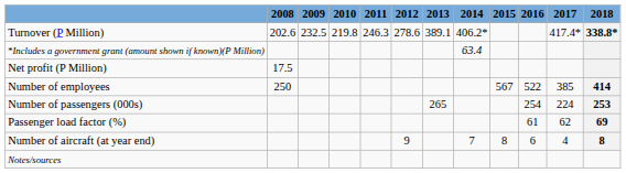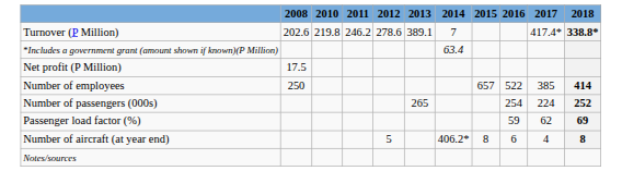 <table class="wikitable" style="margin:auto;">
 <tr>
 <th style="background: #75aadb;"></th>
 <th style="background: #75aadb;">2008</th>
-<th style="background: #75aadb;">2009</th>
 <th style="background: #75aadb;">2010</th>
 <th style="background: #75aadb;">2011</th>
 <th style="background: #75aadb;">2012</th>
 <th style="background: #75aadb;">2013</th>
 <th style="background: #75aadb;">2014</th>
 <th style="background: #75aadb;">2015</th>
 <th style="background: #75aadb;">2016</th>
 <th style="background: #75aadb;">2017</th>
 <th style="background: #75aadb;">2018</th>
 </tr>
 <tr>
 <td>Turnover (<a href='#'>P</a> Million)</td>
 <td align=center>202.6</td>
-<td align=center>232.5</td>
 <td align=center>219.8</td>
-<td align=center>246.3</td>
+<td align=center>246.2</td>
 <td align=center>278.6</td>
 <td align=center>389.1</td>
-<td align=center>406.2*</td>
+<td align=center>7</td>
 <td align=center></td>
 <td align=center></td>
 <td align=center>417.4*</td>
 <th align=center>338.8*</th>
 </tr>
 <tr>
 <td><small> *<em>Includes a government grant (amount shown if known)(P Million)</em></small></td>
-<td align=center></td>
 <td align=center></td>
 <td align=center></td>
 <td align=center></td>
 <td align=center></td>
 <td align=center></td>
 <td align=center><em>63.4</em></td>
 <td align=center></td>
 <td align=center></td>
 <td align=center></td>
 <th align=center></th>
 </tr>
 <tr>
 <td>Net profit (P Million)</td>
 <td align=center>17.5</td>
 <td align=center></td>
 <td align=center></td>
 <td align=center></td>
 <td align=center></td>
 <td align=center></td>
 <td align=center></td>
 <td align=center></td>
 <td align=center></td>
-<td align=center></td>
 <th align=center></th>
 </tr>
 <tr>
 <td>Number of employees</td>
 <td align=center>250</td>
 <td align=center></td>
 <td align=center></td>
 <td align=center></td>
 <td align=center></td>
 <td align=center></td>
-<td align=center></td>
-<td align=center>567</td>
+<td align=center>657</td>
 <td align=center>522</td>
 <td align=center>385</td>
 <th align=center>414</th>
 </tr>
 <tr>
 <td>Number of passengers (000s)</td>
 <td align=center></td>
 <td align=center></td>
 <td align=center></td>
 <td align=center></td>
-<td align=center></td>
 <td align=center>265</td>
 <td align=center></td>
 <td align=center></td>
 <td align=center>254</td>
 <td align=center>224</td>
-<th align=center>253</th>
+<th align=center>252</th>
 </tr>
 <tr>
 <td>Passenger load factor (%)</td>
 <td align=center></td>
 <td align=center></td>
 <td align=center></td>
 <td align=center></td>
 <td align=center></td>
 <td align=center></td>
 <td align=center></td>
-<td align=center></td>
-<td align=center>61</td>
+<td align=center>59</td>
 <td align=center>62</td>
 <th align=center>69</th>
 </tr>
 <tr>
 <td>Number of aircraft (at year end)</td>
 <td align=center></td>
 <td align=center></td>
 <td align=center></td>
+<td align=center>5</td>
 <td align=center></td>
-<td align=center>9</td>
-<td align=center></td>
-<td align=center>7</td>
+<td align=center>406.2*</td>
 <td align=center>8</td>
 <td align=center>6</td>
 <td align=center>4</td>
 <th align=center>8</th>
 </tr>
 <tr>
 <td><small><em>Notes/sources</em></small></td>
 <td align=center></td>
 <td align=center></td>
 <td align=center></td>
 <td align=center></td>
 <td align=center></td>
 <td align=center></td>
 <td align=center></td>
-<td align=center></td>
 <td align=center><br></td>
 <td align=center><br></td>
 <td align=center></td>
 </tr>
 </table>
